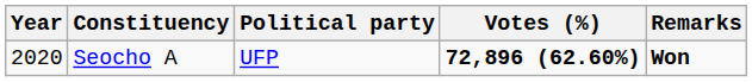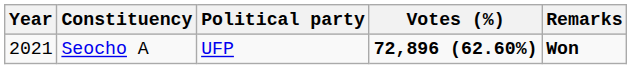 <table class="wikitable">
 <tr>
 <th>Year</th>
 <th>Constituency</th>
 <th>Political party</th>
 <th>Votes (%)</th>
 <th>Remarks</th>
 </tr>
 <tr>
-<td>2020</td>
+<td>2021</td>
 <td><a href='#'>Seocho</a> A</td>
 <td><a href='#'>UFP</a></td>
 <td><strong>72,896 (62.60%)</strong></td>
 <td><strong>Won</strong></td>
 </tr>
 </table>
